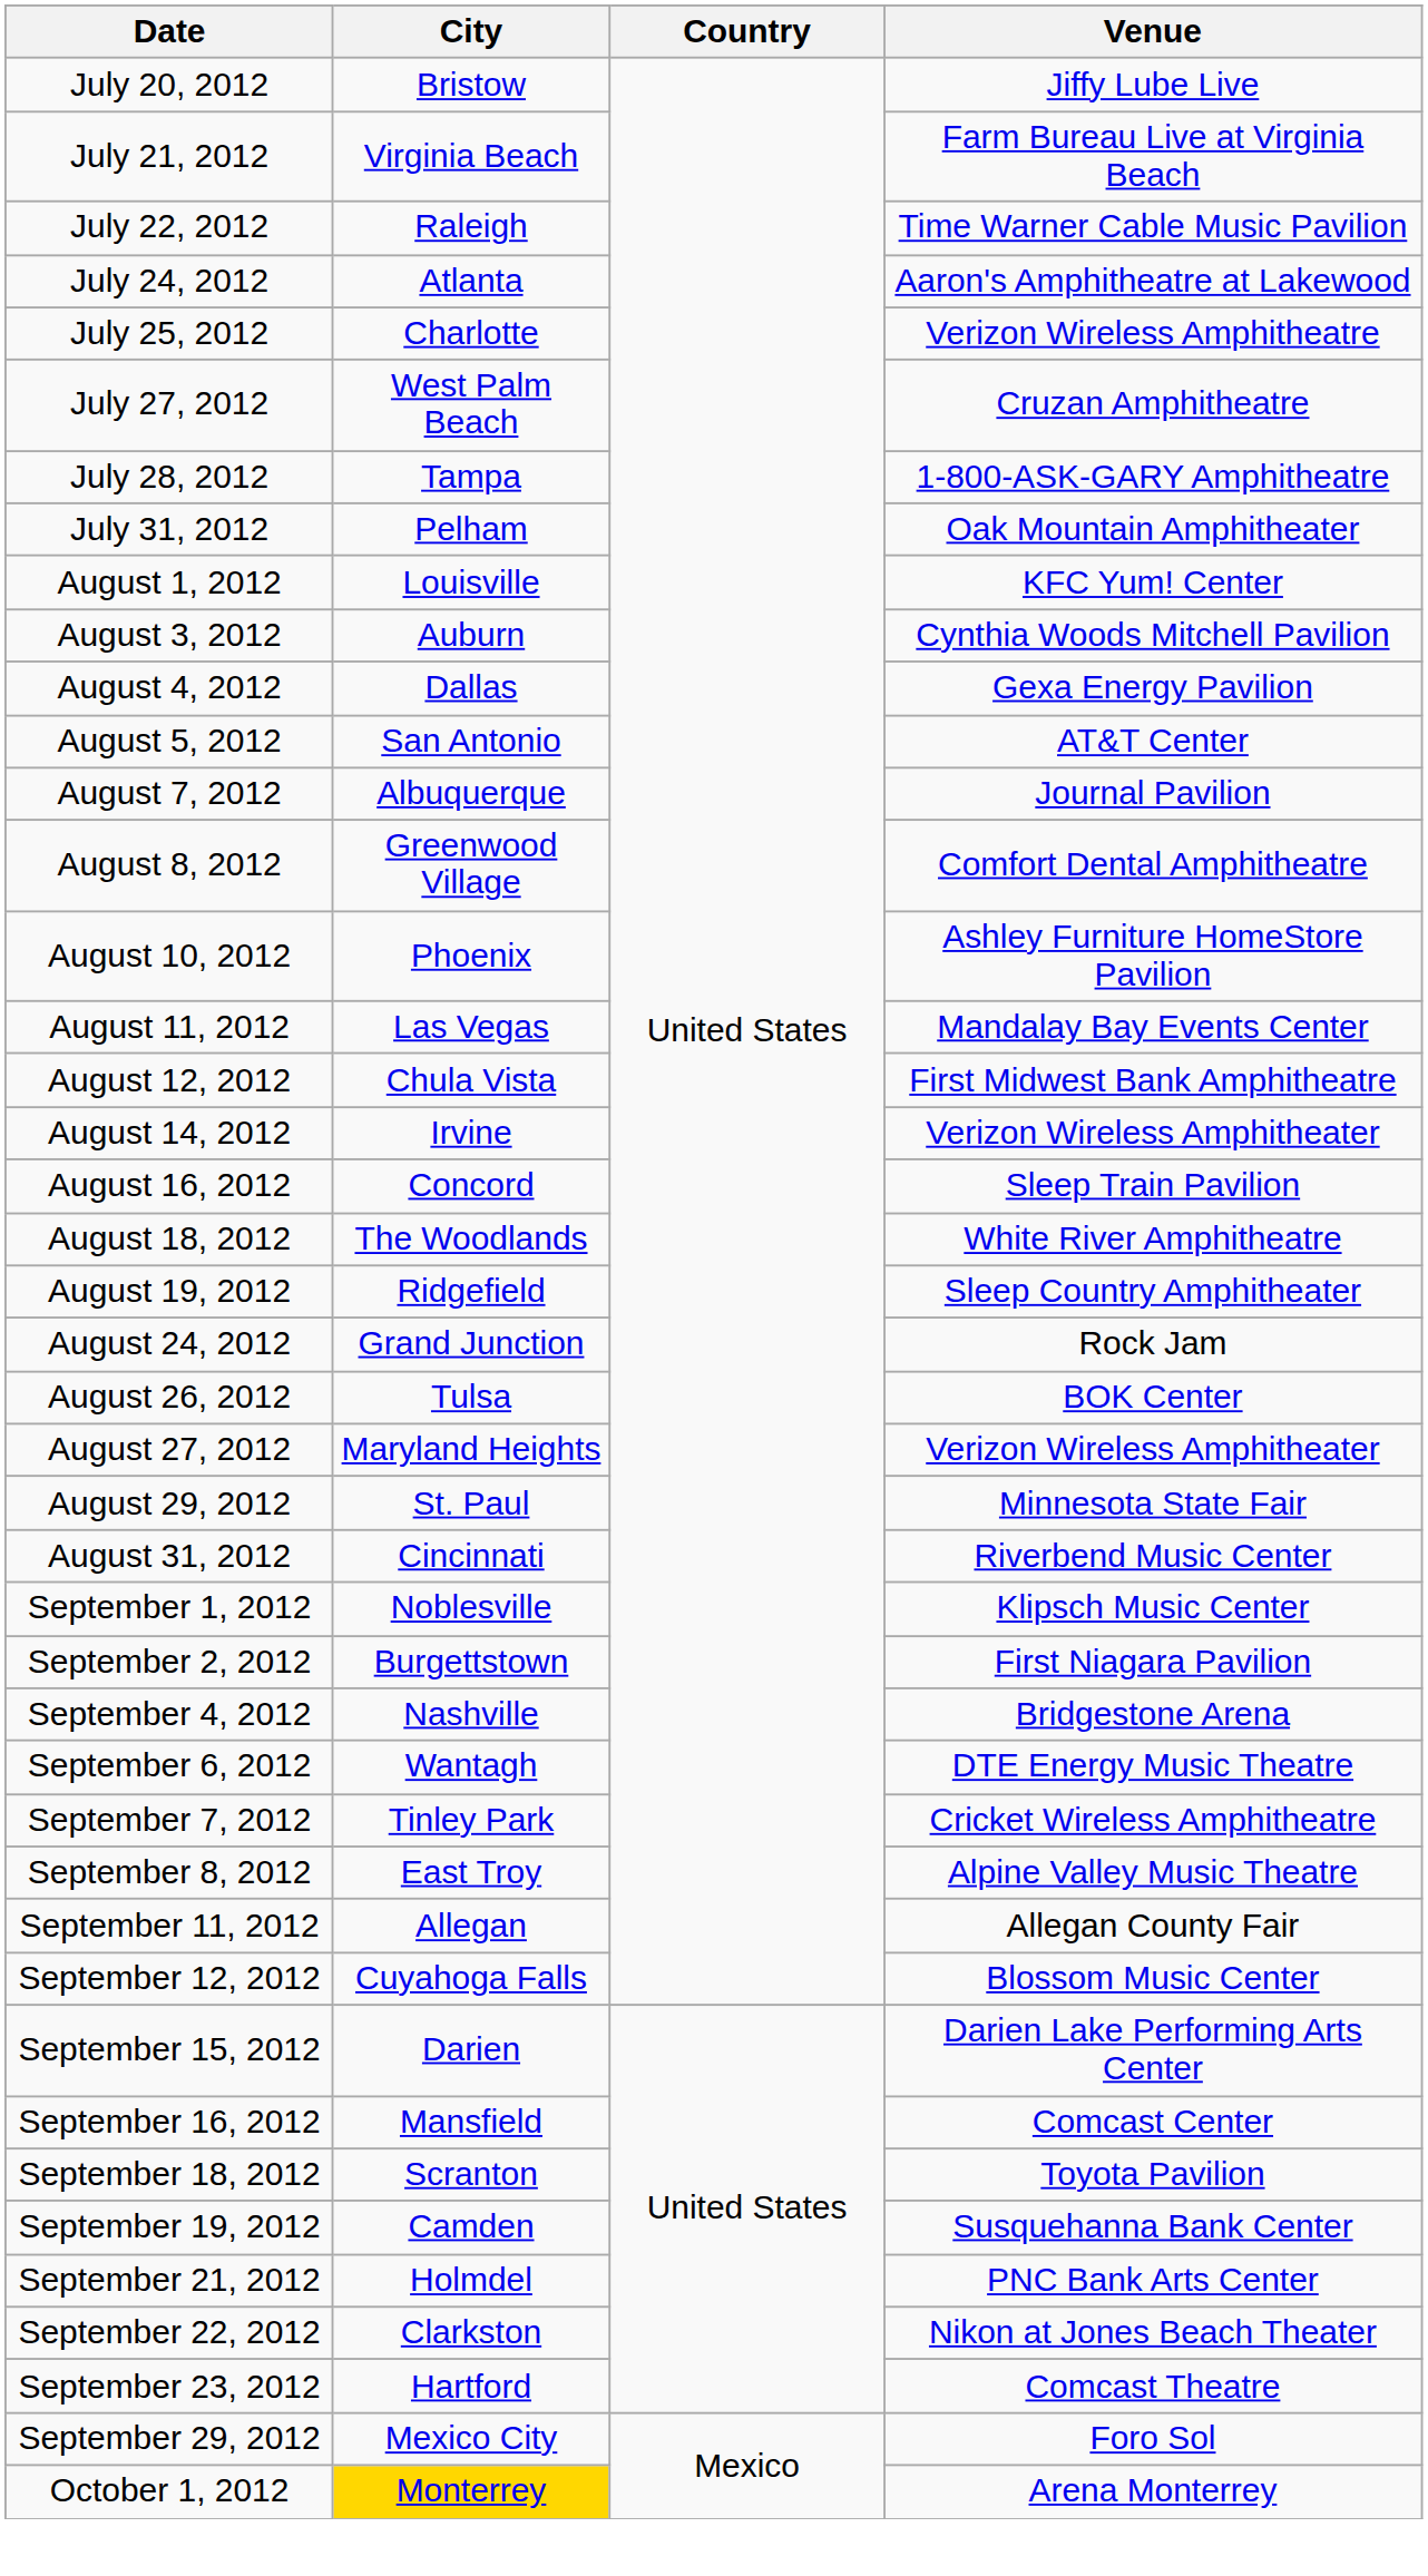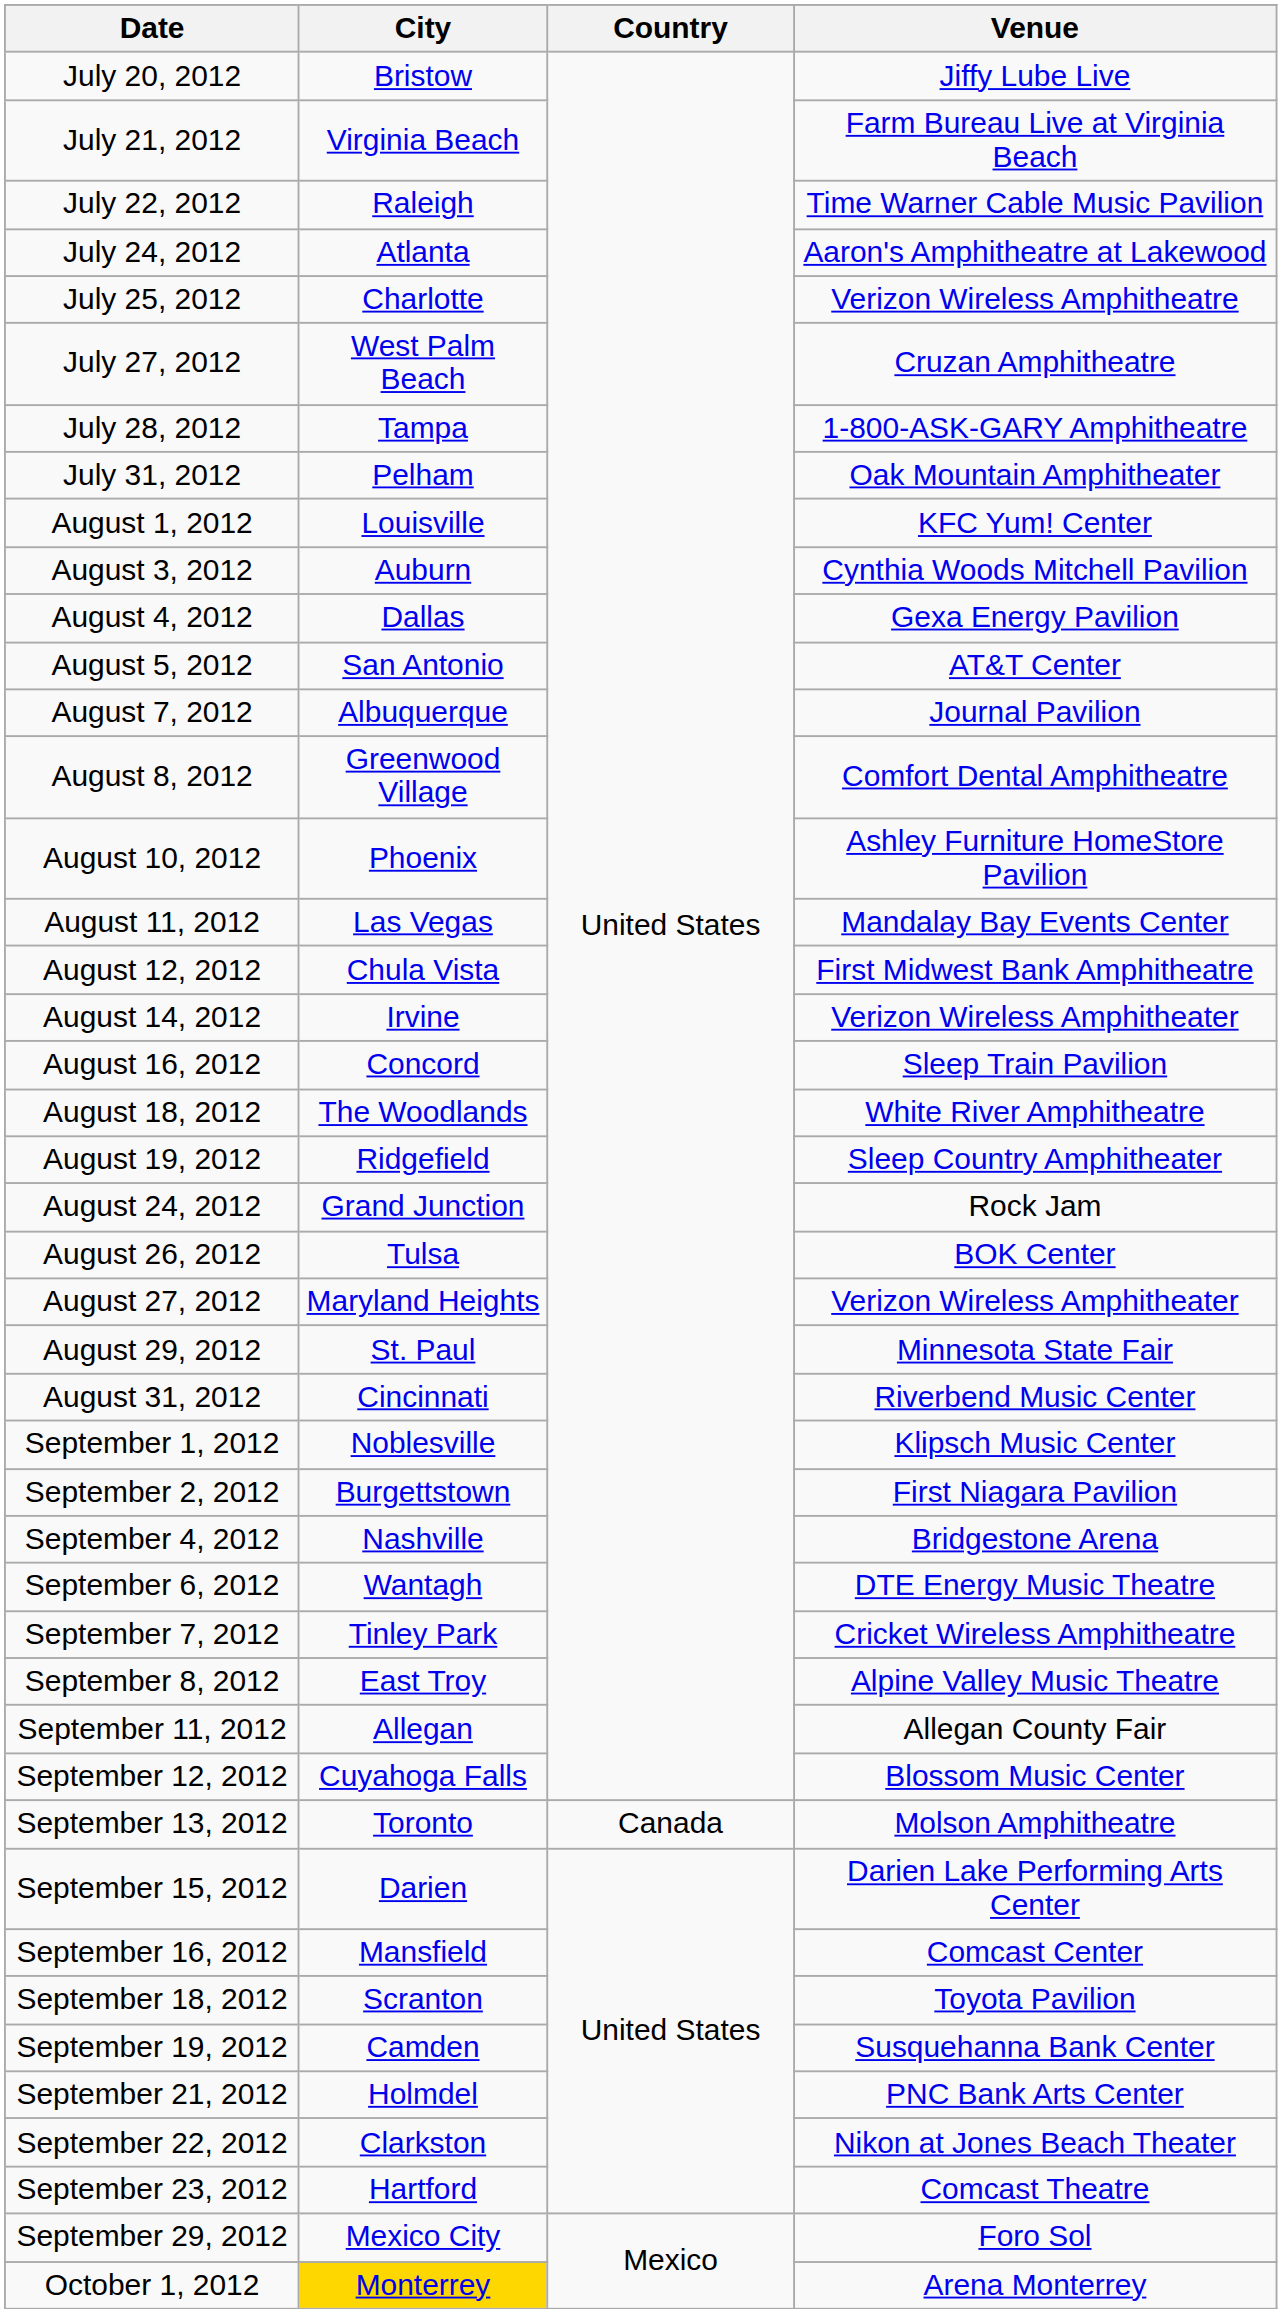 <table class="wikitable" style="text-align:center;">
 <tr>
 <th style="width:150px;">Date</th>
 <th style="width:125px;">City</th>
 <th style="width:125px;">Country</th>
 <th style="width:250px;">Venue</th>
 </tr>
 <tr>
 <td>July 20, 2012</td>
 <td><a href='#'>Bristow</a></td>
 <td rowspan="34">United States</td>
 <td><a href='#'>Jiffy Lube Live</a></td>
 </tr>
 <tr>
 <td>July 21, 2012</td>
 <td><a href='#'>Virginia Beach</a></td>
 <td><a href='#'>Farm Bureau Live at Virginia Beach</a></td>
 </tr>
 <tr>
 <td>July 22, 2012</td>
 <td><a href='#'>Raleigh</a></td>
 <td><a href='#'>Time Warner Cable Music Pavilion</a></td>
 </tr>
 <tr>
 <td>July 24, 2012</td>
 <td><a href='#'>Atlanta</a></td>
 <td><a href='#'>Aaron's Amphitheatre at Lakewood</a></td>
 </tr>
 <tr>
 <td>July 25, 2012</td>
 <td><a href='#'>Charlotte</a></td>
 <td><a href='#'>Verizon Wireless Amphitheatre</a></td>
 </tr>
 <tr>
 <td>July 27, 2012</td>
 <td><a href='#'>West Palm Beach</a></td>
 <td><a href='#'>Cruzan Amphitheatre</a></td>
 </tr>
 <tr>
 <td>July 28, 2012</td>
 <td><a href='#'>Tampa</a></td>
 <td><a href='#'>1-800-ASK-GARY Amphitheatre</a></td>
 </tr>
 <tr>
 <td>July 31, 2012</td>
 <td><a href='#'>Pelham</a></td>
 <td><a href='#'>Oak Mountain Amphitheater</a></td>
 </tr>
 <tr>
 <td>August 1, 2012</td>
 <td><a href='#'>Louisville</a></td>
 <td><a href='#'>KFC Yum! Center</a></td>
 </tr>
 <tr>
 <td>August 3, 2012</td>
 <td><a href='#'>Auburn</a></td>
 <td><a href='#'>Cynthia Woods Mitchell Pavilion</a></td>
 </tr>
 <tr>
 <td>August 4, 2012</td>
 <td><a href='#'>Dallas</a></td>
 <td><a href='#'>Gexa Energy Pavilion</a></td>
 </tr>
 <tr>
 <td>August 5, 2012</td>
 <td><a href='#'>San Antonio</a></td>
 <td><a href='#'>AT&T Center</a></td>
 </tr>
 <tr>
 <td>August 7, 2012</td>
 <td><a href='#'>Albuquerque</a></td>
 <td><a href='#'>Journal Pavilion</a></td>
 </tr>
 <tr>
 <td>August 8, 2012</td>
 <td><a href='#'>Greenwood Village</a></td>
 <td><a href='#'>Comfort Dental Amphitheatre</a></td>
 </tr>
 <tr>
 <td>August 10, 2012</td>
 <td><a href='#'>Phoenix</a></td>
 <td><a href='#'>Ashley Furniture HomeStore Pavilion</a></td>
 </tr>
 <tr>
 <td>August 11, 2012</td>
 <td><a href='#'>Las Vegas</a></td>
 <td><a href='#'>Mandalay Bay Events Center</a></td>
 </tr>
 <tr>
 <td>August 12, 2012</td>
 <td><a href='#'>Chula Vista</a></td>
 <td><a href='#'>First Midwest Bank Amphitheatre</a></td>
 </tr>
 <tr>
 <td>August 14, 2012</td>
 <td><a href='#'>Irvine</a></td>
 <td><a href='#'>Verizon Wireless Amphitheater</a></td>
 </tr>
 <tr>
 <td>August 16, 2012</td>
 <td><a href='#'>Concord</a></td>
 <td><a href='#'>Sleep Train Pavilion</a></td>
 </tr>
 <tr>
 <td>August 18, 2012</td>
 <td><a href='#'>The Woodlands</a></td>
 <td><a href='#'>White River Amphitheatre</a></td>
 </tr>
 <tr>
 <td>August 19, 2012</td>
 <td><a href='#'>Ridgefield</a></td>
 <td><a href='#'>Sleep Country Amphitheater</a></td>
 </tr>
 <tr>
 <td>August 24, 2012</td>
 <td><a href='#'>Grand Junction</a></td>
 <td>Rock Jam</td>
 </tr>
 <tr>
 <td>August 26, 2012</td>
 <td><a href='#'>Tulsa</a></td>
 <td><a href='#'>BOK Center</a></td>
 </tr>
 <tr>
 <td>August 27, 2012</td>
 <td><a href='#'>Maryland Heights</a></td>
 <td><a href='#'>Verizon Wireless Amphitheater</a></td>
 </tr>
 <tr>
 <td>August 29, 2012</td>
 <td><a href='#'>St. Paul</a></td>
 <td><a href='#'>Minnesota State Fair</a></td>
 </tr>
 <tr>
 <td>August 31, 2012</td>
 <td><a href='#'>Cincinnati</a></td>
 <td><a href='#'>Riverbend Music Center</a></td>
 </tr>
 <tr>
 <td>September 1, 2012</td>
 <td><a href='#'>Noblesville</a></td>
 <td><a href='#'>Klipsch Music Center</a></td>
 </tr>
 <tr>
 <td>September 2, 2012</td>
 <td><a href='#'>Burgettstown</a></td>
 <td><a href='#'>First Niagara Pavilion</a></td>
 </tr>
 <tr>
 <td>September 4, 2012</td>
 <td><a href='#'>Nashville</a></td>
 <td><a href='#'>Bridgestone Arena</a></td>
 </tr>
 <tr>
 <td>September 6, 2012</td>
 <td><a href='#'>Wantagh</a></td>
 <td><a href='#'>DTE Energy Music Theatre</a></td>
 </tr>
 <tr>
 <td>September 7, 2012</td>
 <td><a href='#'>Tinley Park</a></td>
 <td><a href='#'>Cricket Wireless Amphitheatre</a></td>
 </tr>
 <tr>
 <td>September 8, 2012</td>
 <td><a href='#'>East Troy</a></td>
 <td><a href='#'>Alpine Valley Music Theatre</a></td>
 </tr>
 <tr>
 <td>September 11, 2012</td>
 <td><a href='#'>Allegan</a></td>
 <td>Allegan County Fair</td>
 </tr>
 <tr>
 <td>September 12, 2012</td>
 <td><a href='#'>Cuyahoga Falls</a></td>
 <td><a href='#'>Blossom Music Center</a></td>
 </tr>
 <tr>
+<td>September 13, 2012</td>
+<td><a href='#'>Toronto</a></td>
+<td>Canada</td>
+<td><a href='#'>Molson Amphitheatre</a></td>
+</tr>
+<tr>
 <td>September 15, 2012</td>
 <td><a href='#'>Darien</a></td>
 <td rowspan="7">United States</td>
 <td><a href='#'>Darien Lake Performing Arts Center</a></td>
 </tr>
 <tr>
 <td>September 16, 2012</td>
 <td><a href='#'>Mansfield</a></td>
 <td><a href='#'>Comcast Center</a></td>
 </tr>
 <tr>
 <td>September 18, 2012</td>
 <td><a href='#'>Scranton</a></td>
 <td><a href='#'>Toyota Pavilion</a></td>
 </tr>
 <tr>
 <td>September 19, 2012</td>
 <td><a href='#'>Camden</a></td>
 <td><a href='#'>Susquehanna Bank Center</a></td>
 </tr>
 <tr>
 <td>September 21, 2012</td>
 <td><a href='#'>Holmdel</a></td>
 <td><a href='#'>PNC Bank Arts Center</a></td>
 </tr>
 <tr>
 <td>September 22, 2012</td>
 <td><a href='#'>Clarkston</a></td>
 <td><a href='#'>Nikon at Jones Beach Theater</a></td>
 </tr>
 <tr>
 <td>September 23, 2012</td>
 <td><a href='#'>Hartford</a></td>
 <td><a href='#'>Comcast Theatre</a></td>
 </tr>
 <tr>
 <td>September 29, 2012</td>
 <td><a href='#'>Mexico City</a></td>
 <td rowspan="2">Mexico</td>
 <td><a href='#'>Foro Sol</a></td>
 </tr>
 <tr>
 <td>October 1, 2012</td>
 <td style="background: gold;"><a href='#'>Monterrey</a></td>
 <td><a href='#'>Arena Monterrey</a></td>
 </tr>
 </table>
